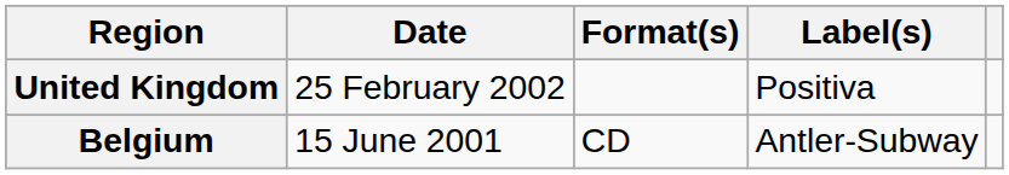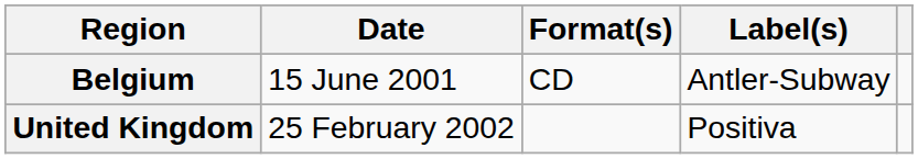 <table class="wikitable plainrowheaders">
 <tr>
 <th scope="col">Region</th>
 <th scope="col">Date</th>
 <th scope="col">Format(s)</th>
 <th scope="col">Label(s)</th>
 <th scope="col"></th>
 </tr>
 <tr>
+<th scope="row">Belgium</th>
+<td>15 June 2001</td>
+<td>CD</td>
+<td>Antler-Subway</td>
+<td align="center"></td>
+</tr>
+<tr>
 <th scope="row">United Kingdom</th>
 <td>25 February 2002</td>
 <td></td>
 <td>Positiva</td>
 <td align="center"></td>
 </tr>
-<tr>
-<th scope="row">Belgium</th>
-<td>15 June 2001</td>
-<td>CD</td>
-<td>Antler-Subway</td>
-<td align="center"></td>
-</tr>
 </table>
